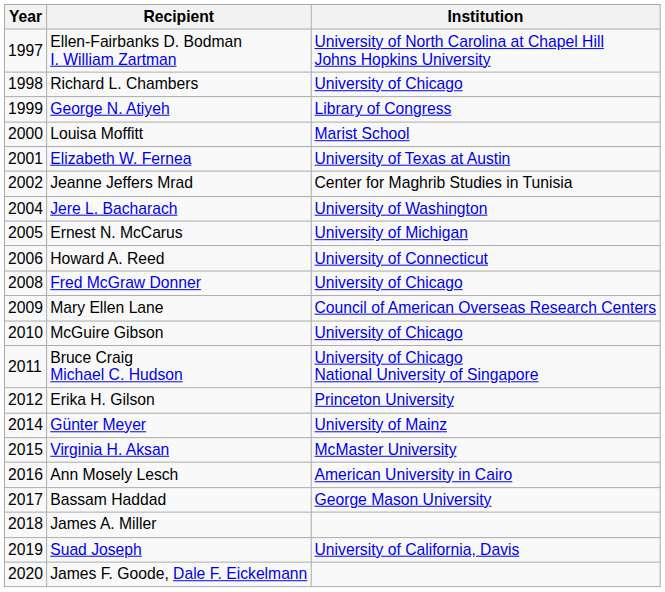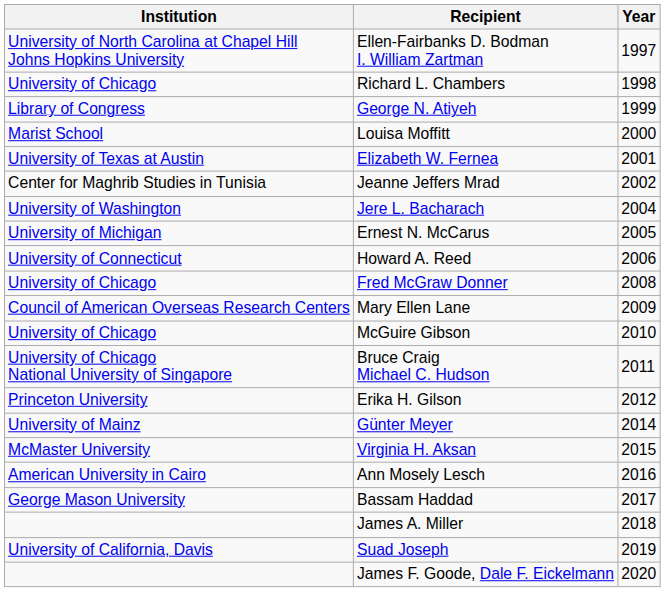 <table class="wikitable">
 <tr>
+<th>Institution</th>
+<th>Recipient</th>
 <th>Year</th>
-<th>Recipient</th>
-<th>Institution</th>
 </tr>
 <tr>
+<td><a href='#'>University of North Carolina at Chapel Hill</a><br><a href='#'>Johns Hopkins University</a></td>
+<td>Ellen-Fairbanks D. Bodman<br><a href='#'>I. William Zartman</a></td>
 <td>1997</td>
-<td>Ellen-Fairbanks D. Bodman<br><a href='#'>I. William Zartman</a></td>
-<td><a href='#'>University of North Carolina at Chapel Hill</a><br><a href='#'>Johns Hopkins University</a></td>
 </tr>
 <tr>
+<td><a href='#'>University of Chicago</a></td>
+<td>Richard L. Chambers</td>
 <td>1998</td>
-<td>Richard L. Chambers</td>
-<td><a href='#'>University of Chicago</a></td>
 </tr>
 <tr>
+<td><a href='#'>Library of Congress</a></td>
+<td><a href='#'>George N. Atiyeh</a></td>
 <td>1999</td>
-<td><a href='#'>George N. Atiyeh</a></td>
-<td><a href='#'>Library of Congress</a></td>
 </tr>
 <tr>
+<td><a href='#'>Marist School</a></td>
+<td>Louisa Moffitt</td>
 <td>2000</td>
-<td>Louisa Moffitt</td>
-<td><a href='#'>Marist School</a></td>
 </tr>
 <tr>
+<td><a href='#'>University of Texas at Austin</a></td>
+<td><a href='#'>Elizabeth W. Fernea</a></td>
 <td>2001</td>
-<td><a href='#'>Elizabeth W. Fernea</a></td>
-<td><a href='#'>University of Texas at Austin</a></td>
 </tr>
 <tr>
+<td>Center for Maghrib Studies in Tunisia</td>
+<td>Jeanne Jeffers Mrad</td>
 <td>2002</td>
-<td>Jeanne Jeffers Mrad</td>
-<td>Center for Maghrib Studies in Tunisia</td>
 </tr>
 <tr>
+<td><a href='#'>University of Washington</a></td>
+<td><a href='#'>Jere L. Bacharach</a></td>
 <td>2004</td>
-<td><a href='#'>Jere L. Bacharach</a></td>
-<td><a href='#'>University of Washington</a></td>
 </tr>
 <tr>
+<td><a href='#'>University of Michigan</a></td>
+<td>Ernest N. McCarus</td>
 <td>2005</td>
-<td>Ernest N. McCarus</td>
-<td><a href='#'>University of Michigan</a></td>
 </tr>
 <tr>
+<td><a href='#'>University of Connecticut</a></td>
+<td>Howard A. Reed</td>
 <td>2006</td>
-<td>Howard A. Reed</td>
-<td><a href='#'>University of Connecticut</a></td>
 </tr>
 <tr>
+<td><a href='#'>University of Chicago</a></td>
+<td><a href='#'>Fred McGraw Donner</a></td>
 <td>2008</td>
-<td><a href='#'>Fred McGraw Donner</a></td>
-<td><a href='#'>University of Chicago</a></td>
 </tr>
 <tr>
+<td><a href='#'>Council of American Overseas Research Centers</a></td>
+<td>Mary Ellen Lane</td>
 <td>2009</td>
-<td>Mary Ellen Lane</td>
-<td><a href='#'>Council of American Overseas Research Centers</a></td>
 </tr>
 <tr>
+<td><a href='#'>University of Chicago</a></td>
+<td>McGuire Gibson</td>
 <td>2010</td>
-<td>McGuire Gibson</td>
-<td><a href='#'>University of Chicago</a></td>
 </tr>
 <tr>
+<td><a href='#'>University of Chicago</a><br><a href='#'>National University of Singapore</a></td>
+<td>Bruce Craig<br><a href='#'>Michael C. Hudson</a></td>
 <td>2011</td>
-<td>Bruce Craig<br><a href='#'>Michael C. Hudson</a></td>
-<td><a href='#'>University of Chicago</a><br><a href='#'>National University of Singapore</a></td>
 </tr>
 <tr>
+<td><a href='#'>Princeton University</a></td>
+<td>Erika H. Gilson</td>
 <td>2012</td>
-<td>Erika H. Gilson</td>
-<td><a href='#'>Princeton University</a></td>
 </tr>
 <tr>
+<td><a href='#'>University of Mainz</a></td>
+<td><a href='#'>Günter Meyer</a></td>
 <td>2014</td>
-<td><a href='#'>Günter Meyer</a></td>
-<td><a href='#'>University of Mainz</a></td>
 </tr>
 <tr>
+<td><a href='#'>McMaster University</a></td>
+<td><a href='#'>Virginia H. Aksan</a></td>
 <td>2015</td>
-<td><a href='#'>Virginia H. Aksan</a></td>
-<td><a href='#'>McMaster University</a></td>
 </tr>
 <tr>
+<td><a href='#'>American University in Cairo</a></td>
+<td>Ann Mosely Lesch</td>
 <td>2016</td>
-<td>Ann Mosely Lesch</td>
-<td><a href='#'>American University in Cairo</a></td>
 </tr>
 <tr>
+<td><a href='#'>George Mason University</a></td>
+<td>Bassam Haddad</td>
 <td>2017</td>
-<td>Bassam Haddad</td>
-<td><a href='#'>George Mason University</a></td>
 </tr>
 <tr>
+<td></td>
+<td>James A. Miller</td>
 <td>2018</td>
-<td>James A. Miller</td>
-<td></td>
 </tr>
 <tr>
+<td><a href='#'>University of California, Davis</a></td>
+<td><a href='#'>Suad Joseph</a></td>
 <td>2019</td>
-<td><a href='#'>Suad Joseph</a></td>
-<td><a href='#'>University of California, Davis</a></td>
 </tr>
 <tr>
+<td></td>
+<td>James F. Goode, <a href='#'>Dale F. Eickelmann</a></td>
 <td>2020</td>
-<td>James F. Goode, <a href='#'>Dale F. Eickelmann</a></td>
-<td></td>
 </tr>
 </table>
